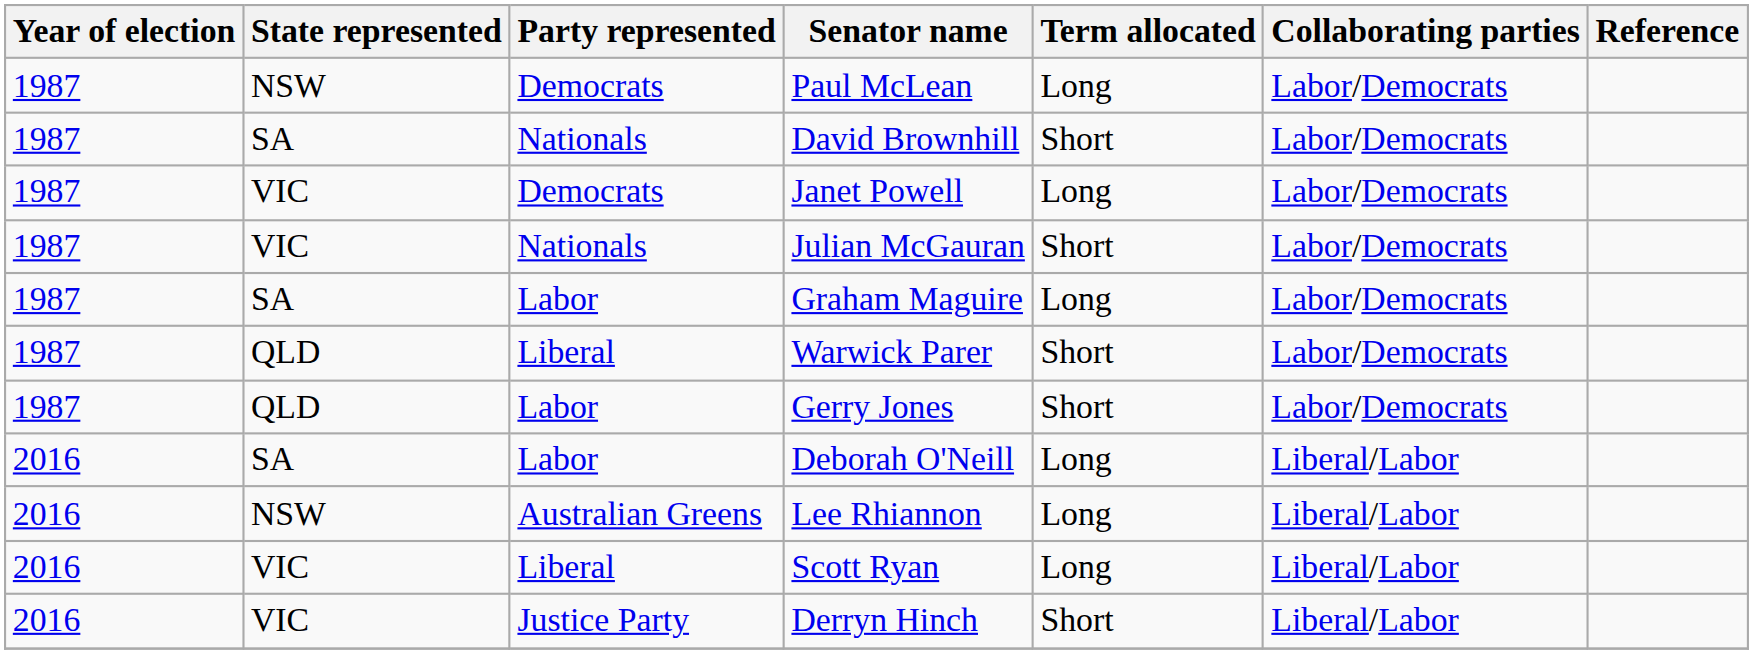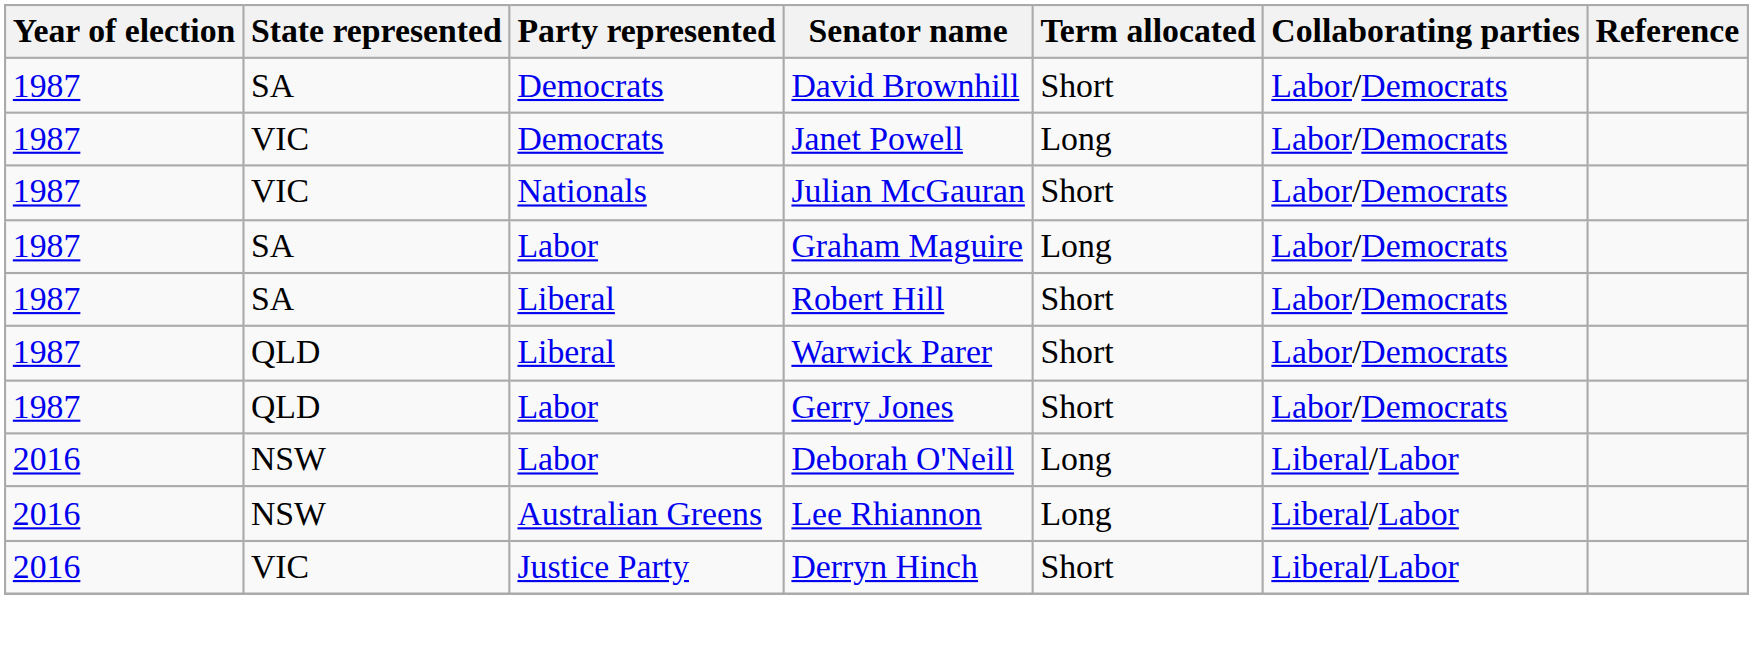 <table class="wikitable">
 <tr>
 <th>Year of election</th>
 <th>State represented</th>
 <th>Party represented</th>
 <th>Senator name</th>
 <th>Term allocated</th>
 <th>Collaborating parties</th>
 <th>Reference</th>
 </tr>
 <tr>
 <td><a href='#'>1987</a></td>
-<td>NSW</td>
+<td>SA</td>
 <td><a href='#'>Democrats</a></td>
-<td><a href='#'>Paul McLean</a></td>
-<td>Long</td>
-<td><a href='#'>Labor</a>/<a href='#'>Democrats</a></td>
-<td></td>
-</tr>
-<tr>
-<td><a href='#'>1987</a></td>
-<td>SA</td>
-<td><a href='#'>Nationals</a></td>
 <td><a href='#'>David Brownhill</a></td>
 <td>Short</td>
 <td><a href='#'>Labor</a>/<a href='#'>Democrats</a></td>
 <td></td>
 </tr>
 <tr>
 <td><a href='#'>1987</a></td>
 <td>VIC</td>
 <td><a href='#'>Democrats</a></td>
 <td><a href='#'>Janet Powell</a></td>
 <td>Long</td>
 <td><a href='#'>Labor</a>/<a href='#'>Democrats</a></td>
 <td></td>
 </tr>
 <tr>
 <td><a href='#'>1987</a></td>
 <td>VIC</td>
 <td><a href='#'>Nationals</a></td>
 <td><a href='#'>Julian McGauran</a></td>
 <td>Short</td>
 <td><a href='#'>Labor</a>/<a href='#'>Democrats</a></td>
 <td></td>
 </tr>
 <tr>
 <td><a href='#'>1987</a></td>
 <td>SA</td>
 <td><a href='#'>Labor</a></td>
 <td><a href='#'>Graham Maguire</a></td>
 <td>Long</td>
 <td><a href='#'>Labor</a>/<a href='#'>Democrats</a></td>
 <td></td>
 </tr>
 <tr>
 <td><a href='#'>1987</a></td>
+<td>SA</td>
+<td><a href='#'>Liberal</a></td>
+<td><a href='#'>Robert Hill</a></td>
+<td>Short</td>
+<td><a href='#'>Labor</a>/<a href='#'>Democrats</a></td>
+<td></td>
+</tr>
+<tr>
+<td><a href='#'>1987</a></td>
 <td>QLD</td>
 <td><a href='#'>Liberal</a></td>
 <td><a href='#'>Warwick Parer</a></td>
 <td>Short</td>
 <td><a href='#'>Labor</a>/<a href='#'>Democrats</a></td>
 <td></td>
 </tr>
 <tr>
 <td><a href='#'>1987</a></td>
 <td>QLD</td>
 <td><a href='#'>Labor</a></td>
 <td><a href='#'>Gerry Jones</a></td>
 <td>Short</td>
 <td><a href='#'>Labor</a>/<a href='#'>Democrats</a></td>
 <td></td>
 </tr>
 <tr>
 <td><a href='#'>2016</a></td>
-<td>SA</td>
+<td>NSW</td>
 <td><a href='#'>Labor</a></td>
 <td><a href='#'>Deborah O'Neill</a></td>
 <td>Long</td>
 <td><a href='#'>Liberal</a>/<a href='#'>Labor</a></td>
 <td></td>
 </tr>
 <tr>
 <td><a href='#'>2016</a></td>
 <td>NSW</td>
 <td><a href='#'>Australian Greens</a></td>
 <td><a href='#'>Lee Rhiannon</a></td>
 <td>Long</td>
 <td><a href='#'>Liberal</a>/<a href='#'>Labor</a></td>
 <td></td>
 </tr>
 <tr>
 <td><a href='#'>2016</a></td>
 <td>VIC</td>
-<td><a href='#'>Liberal</a></td>
-<td><a href='#'>Scott Ryan</a></td>
-<td>Long</td>
-<td><a href='#'>Liberal</a>/<a href='#'>Labor</a></td>
-<td></td>
-</tr>
-<tr>
-<td><a href='#'>2016</a></td>
-<td>VIC</td>
 <td><a href='#'>Justice Party</a></td>
 <td><a href='#'>Derryn Hinch</a></td>
 <td>Short</td>
 <td><a href='#'>Liberal</a>/<a href='#'>Labor</a></td>
 <td></td>
 </tr>
 <tr>
 </tr>
 </table>
